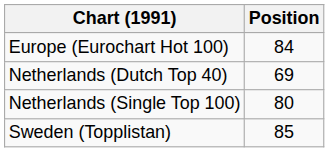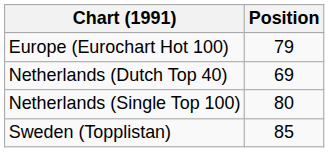 <table class="wikitable sortable">
 <tr>
 <th>Chart (1991)</th>
 <th>Position</th>
 </tr>
 <tr>
 <td>Europe (Eurochart Hot 100)</td>
-<td align="center">84</td>
+<td align="center">79</td>
 </tr>
 <tr>
 <td>Netherlands (Dutch Top 40)</td>
 <td align="center">69</td>
 </tr>
 <tr>
 <td>Netherlands (Single Top 100)</td>
 <td align="center">80</td>
 </tr>
 <tr>
 <td>Sweden (Topplistan)</td>
 <td align="center">85</td>
 </tr>
 </table>
